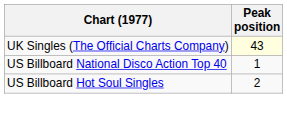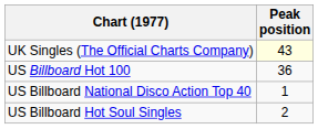 <table class="wikitable sortable">
 <tr>
 <th>Chart (1977)</th>
 <th>Peak<br>position</th>
 </tr>
 <tr>
 <td>UK Singles (<a href='#'>The Official Charts Company</a>)</td>
 <td align="center" style="background: lightyellow;">43</td>
 </tr>
 <tr>
+<td align="left">US <a href='#'><em>Billboard</em> Hot 100</a></td>
+<td align="center">36</td>
+</tr>
+<tr>
 <td align="left">US  Billboard <a href='#'>National Disco Action Top 40</a></td>
 <td style="text-align:center;">1</td>
 </tr>
 <tr>
 <td align="left">US  Billboard <a href='#'>Hot Soul Singles</a></td>
 <td align="center">2</td>
 </tr>
 </table>
